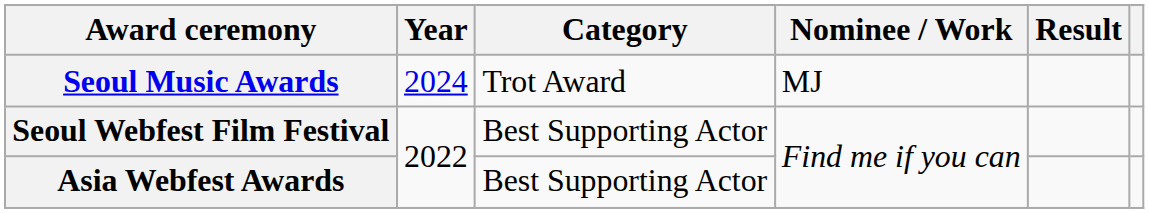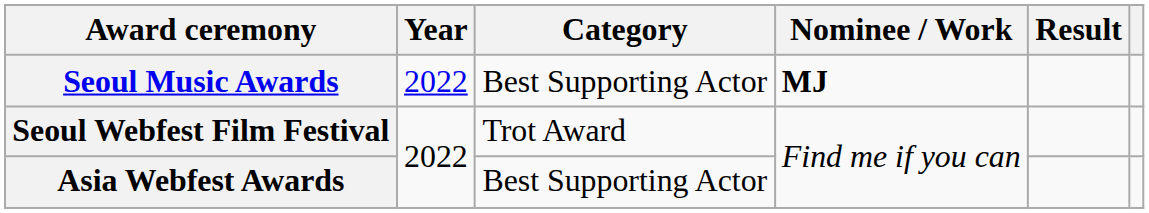 <table class="wikitable plainrowheaders">
 <tr>
 <th scope="col">Award ceremony</th>
 <th scope="col">Year</th>
 <th scope="col">Category</th>
 <th scope="col">Nominee / Work</th>
 <th scope="col">Result</th>
 <th scope="col" class="unsortable"></th>
 </tr>
 <tr>
 <th scope="row"><a href='#'>Seoul Music Awards</a></th>
-<td style="text-align:center"><a href='#'>2024</a></td>
-<td>Trot Award</td>
-<td>MJ</td>
+<td style="text-align:center"><a href='#'>2022</a></td>
+<td>Best Supporting Actor</td>
+<td><strong>MJ</strong></td>
 <td></td>
 <td style="text-align:center"></td>
 </tr>
 <tr>
 <th scope="row">Seoul Webfest Film Festival</th>
 <td rowspan="2" style="text-align:center">2022</td>
-<td>Best Supporting Actor</td>
+<td>Trot Award</td>
 <td rowspan="2"><em>Find me if you can</em></td>
 <td></td>
 <td style="text-align:center"></td>
 </tr>
 <tr>
 <th scope="row">Asia Webfest Awards</th>
 <td>Best Supporting Actor</td>
 <td></td>
 <td></td>
 </tr>
 </table>
